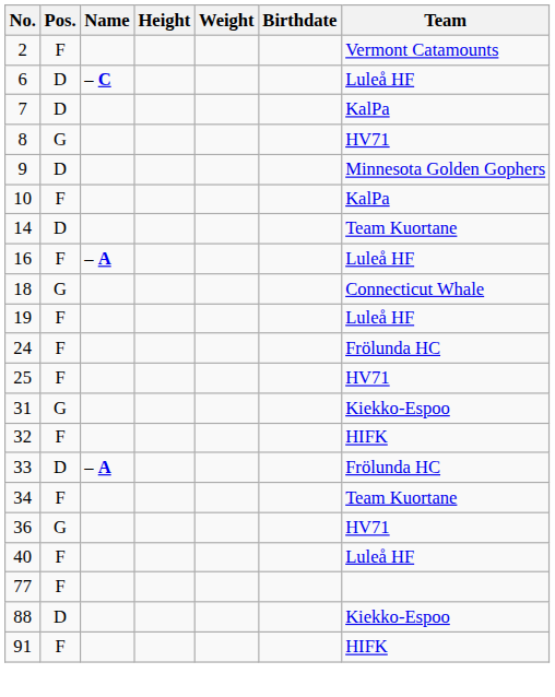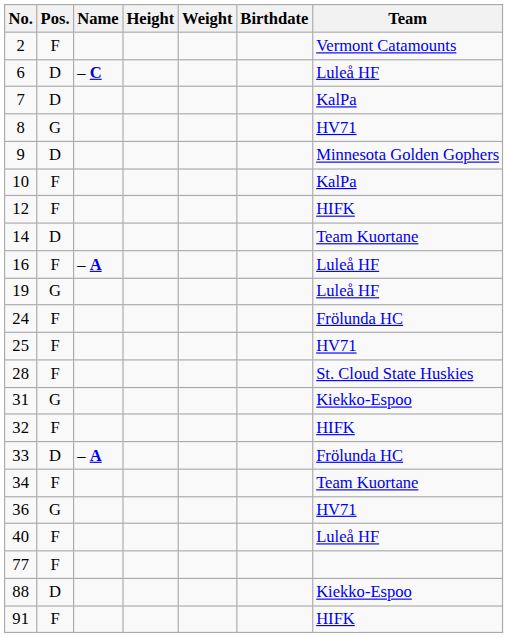 <table class="wikitable sortable" style="font-size: 90%; text-align: center;">
 <tr>
 <th>No.</th>
 <th>Pos.</th>
 <th>Name</th>
 <th>Height</th>
 <th>Weight</th>
 <th>Birthdate</th>
 <th>Team</th>
 </tr>
 <tr>
 <td>2</td>
 <td>F</td>
 <td align=left></td>
 <td></td>
 <td></td>
 <td></td>
 <td style="text-align:left;"> <a href='#'>Vermont Catamounts</a></td>
 </tr>
 <tr>
 <td>6</td>
 <td>D</td>
 <td align=left> – <strong><a href='#'>C</a></strong></td>
 <td></td>
 <td></td>
 <td></td>
 <td style="text-align:left;"> <a href='#'>Luleå HF</a></td>
 </tr>
 <tr>
 <td>7</td>
 <td>D</td>
 <td align=left></td>
 <td></td>
 <td></td>
 <td></td>
 <td style="text-align:left;"> <a href='#'>KalPa</a></td>
 </tr>
 <tr>
 <td>8</td>
 <td>G</td>
 <td align=left></td>
 <td></td>
 <td></td>
 <td></td>
 <td style="text-align:left;"> <a href='#'>HV71</a></td>
 </tr>
 <tr>
 <td>9</td>
 <td>D</td>
 <td align=left></td>
 <td></td>
 <td></td>
 <td></td>
 <td style="text-align:left;"> <a href='#'>Minnesota Golden Gophers</a></td>
 </tr>
 <tr>
 <td>10</td>
 <td>F</td>
 <td align=left></td>
 <td></td>
 <td></td>
 <td></td>
 <td style="text-align:left;"> <a href='#'>KalPa</a></td>
 </tr>
 <tr>
+<td>12</td>
+<td>F</td>
+<td align=left></td>
+<td></td>
+<td></td>
+<td></td>
+<td style="text-align:left;"> <a href='#'>HIFK</a></td>
+</tr>
+<tr>
 <td>14</td>
 <td>D</td>
 <td align=left></td>
 <td></td>
 <td></td>
 <td></td>
 <td style="text-align:left;"> <a href='#'>Team Kuortane</a></td>
 </tr>
 <tr>
 <td>16</td>
 <td>F</td>
 <td align=left> – <strong><a href='#'>A</a></strong></td>
 <td></td>
 <td></td>
 <td></td>
 <td style="text-align:left;"> <a href='#'>Luleå HF</a></td>
 </tr>
 <tr>
-<td>18</td>
+<td>19</td>
 <td>G</td>
-<td align=left></td>
-<td></td>
-<td></td>
-<td></td>
-<td style="text-align:left;"> <a href='#'>Connecticut Whale</a></td>
-</tr>
-<tr>
-<td>19</td>
-<td>F</td>
 <td align=left></td>
 <td></td>
 <td></td>
 <td></td>
 <td style="text-align:left;"> <a href='#'>Luleå HF</a></td>
 </tr>
 <tr>
 <td>24</td>
 <td>F</td>
 <td align=left></td>
 <td></td>
 <td></td>
 <td></td>
 <td style="text-align:left;"> <a href='#'>Frölunda HC</a></td>
 </tr>
 <tr>
 <td>25</td>
 <td>F</td>
 <td align=left></td>
 <td></td>
 <td></td>
 <td></td>
 <td style="text-align:left;"> <a href='#'>HV71</a></td>
+</tr>
+<tr>
+<td>28</td>
+<td>F</td>
+<td align=left></td>
+<td></td>
+<td></td>
+<td></td>
+<td style="text-align:left;"> <a href='#'>St. Cloud State Huskies</a></td>
 </tr>
 <tr>
 <td>31</td>
 <td>G</td>
 <td align=left></td>
 <td></td>
 <td></td>
 <td></td>
 <td style="text-align:left;"> <a href='#'>Kiekko-Espoo</a></td>
 </tr>
 <tr>
 <td>32</td>
 <td>F</td>
 <td align=left></td>
 <td></td>
 <td></td>
 <td></td>
 <td style="text-align:left;"> <a href='#'>HIFK</a></td>
 </tr>
 <tr>
 <td>33</td>
 <td>D</td>
 <td align=left> – <strong><a href='#'>A</a></strong></td>
 <td></td>
 <td></td>
 <td></td>
 <td style="text-align:left;"> <a href='#'>Frölunda HC</a></td>
 </tr>
 <tr>
 <td>34</td>
 <td>F</td>
 <td align=left></td>
 <td></td>
 <td></td>
 <td></td>
 <td style="text-align:left;"> <a href='#'>Team Kuortane</a></td>
 </tr>
 <tr>
 <td>36</td>
 <td>G</td>
 <td align=left></td>
 <td></td>
 <td></td>
 <td></td>
 <td style="text-align:left;"> <a href='#'>HV71</a></td>
 </tr>
 <tr>
 <td>40</td>
 <td>F</td>
 <td align=left></td>
 <td></td>
 <td></td>
 <td></td>
 <td style="text-align:left;"> <a href='#'>Luleå HF</a></td>
 </tr>
 <tr>
 <td>77</td>
 <td>F</td>
 <td align=left></td>
 <td></td>
 <td></td>
 <td></td>
 <td style="text-align:left;"></td>
 </tr>
 <tr>
 <td>88</td>
 <td>D</td>
 <td align=left></td>
 <td></td>
 <td></td>
 <td></td>
 <td style="text-align:left;"> <a href='#'>Kiekko-Espoo</a></td>
 </tr>
 <tr>
 <td>91</td>
 <td>F</td>
 <td align=left></td>
 <td></td>
 <td></td>
 <td></td>
 <td style="text-align:left;"> <a href='#'>HIFK</a></td>
 </tr>
 </table>
